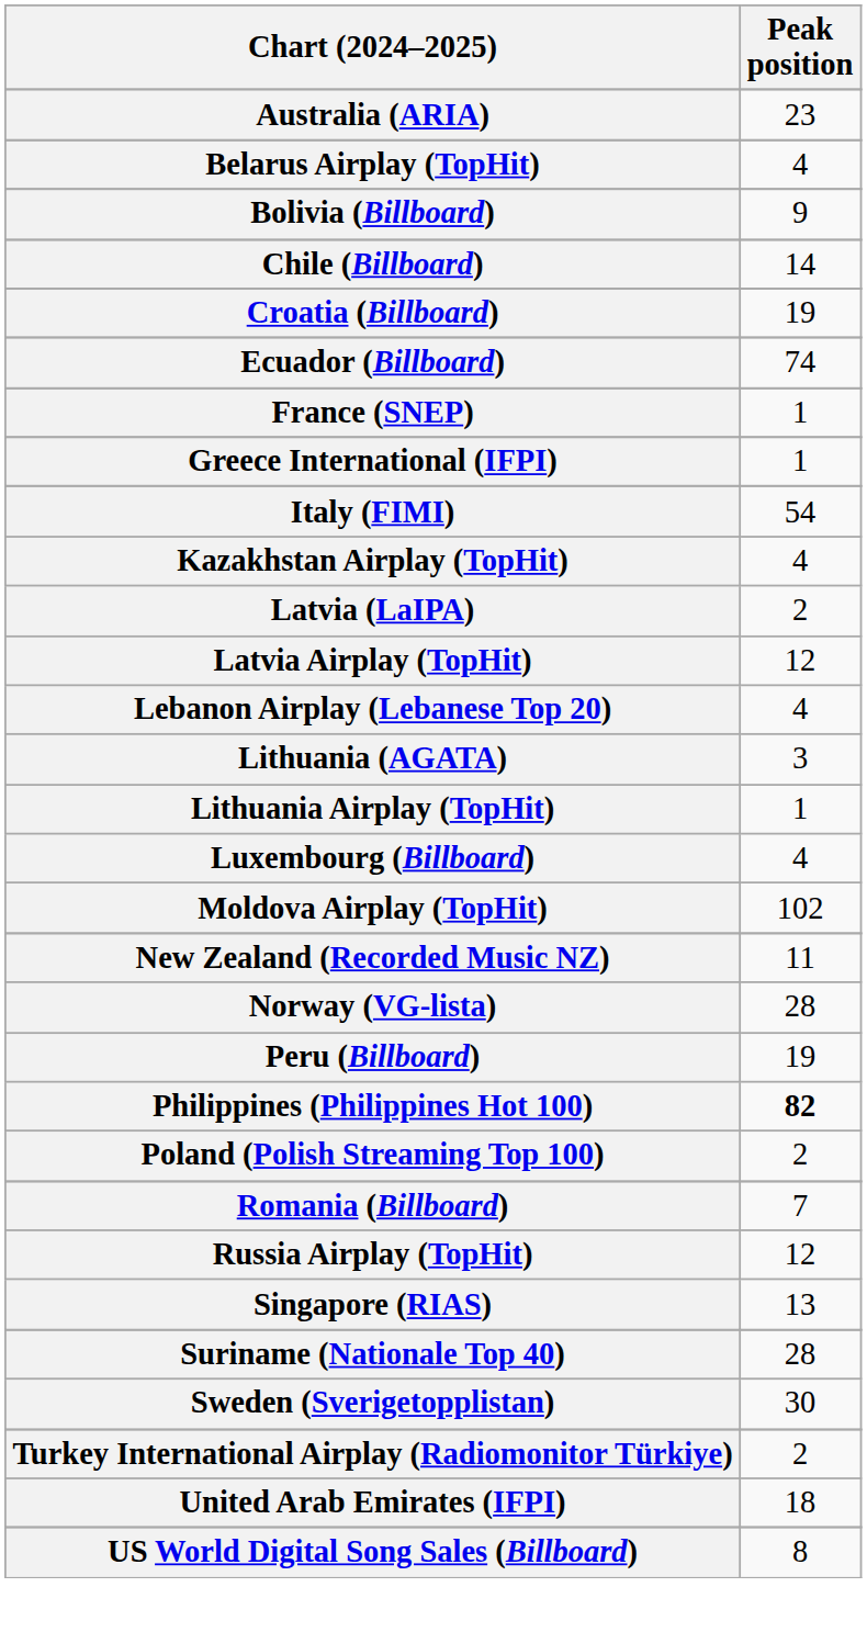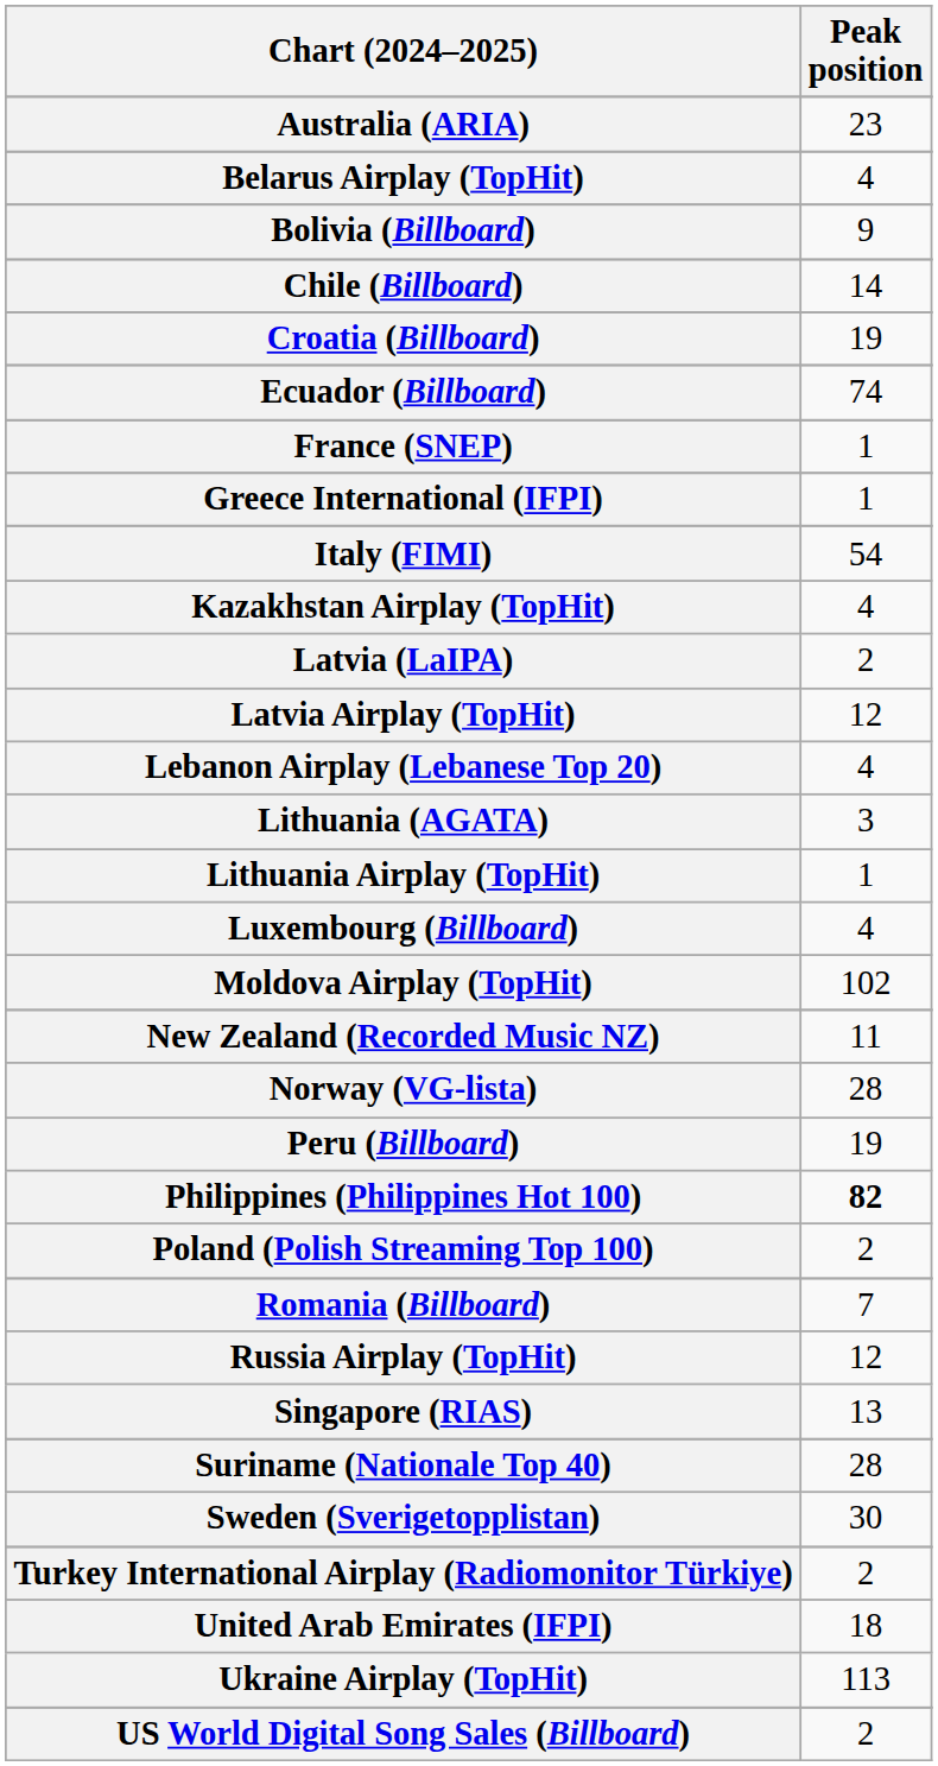 <table class="wikitable sortable plainrowheaders" style="text-align:center">
 <tr>
 <th scope="col">Chart (2024–2025)</th>
 <th scope="col">Peak<br>position</th>
 </tr>
 <tr>
 </tr>
 <tr>
 <th scope="row">Australia (<a href='#'>ARIA</a>)</th>
 <td>23</td>
 </tr>
 <tr>
 </tr>
 <tr>
 <th scope="row">Belarus Airplay (<a href='#'>TopHit</a>)</th>
 <td>4</td>
 </tr>
 <tr>
 </tr>
 <tr>
 </tr>
 <tr>
 <th scope="row">Bolivia (<em><a href='#'>Billboard</a></em>)</th>
 <td>9</td>
 </tr>
 <tr>
 </tr>
 <tr>
 </tr>
 <tr>
 <th scope="row">Chile (<em><a href='#'>Billboard</a></em>)</th>
 <td>14</td>
 </tr>
 <tr>
 </tr>
 <tr>
 <th scope="row"><a href='#'>Croatia</a> (<em><a href='#'>Billboard</a></em>)</th>
 <td>19</td>
 </tr>
 <tr>
 </tr>
 <tr>
 <th scope="row">Ecuador (<em><a href='#'>Billboard</a></em>)</th>
 <td>74</td>
 </tr>
 <tr>
 </tr>
 <tr>
 <th scope="row">France (<a href='#'>SNEP</a>)</th>
 <td>1</td>
 </tr>
 <tr>
 </tr>
 <tr>
 </tr>
 <tr>
 <th scope="row">Greece International (<a href='#'>IFPI</a>)</th>
 <td>1</td>
 </tr>
 <tr>
 </tr>
 <tr>
 </tr>
 <tr>
 <th scope="row">Italy (<a href='#'>FIMI</a>)</th>
 <td>54</td>
 </tr>
 <tr>
 <th scope="row">Kazakhstan Airplay (<a href='#'>TopHit</a>)</th>
 <td>4</td>
 </tr>
 <tr>
 <th scope="row">Latvia (<a href='#'>LaIPA</a>)</th>
 <td>2</td>
 </tr>
 <tr>
 <th scope="row">Latvia Airplay (<a href='#'>TopHit</a>)</th>
 <td>12</td>
 </tr>
 <tr>
 <th scope="row">Lebanon Airplay (<a href='#'>Lebanese Top 20</a>)</th>
 <td>4</td>
 </tr>
 <tr>
 <th scope="row">Lithuania (<a href='#'>AGATA</a>)</th>
 <td>3</td>
 </tr>
 <tr>
 <th scope="row">Lithuania Airplay (<a href='#'>TopHit</a>)</th>
 <td>1</td>
 </tr>
 <tr>
 <th scope="row">Luxembourg (<em><a href='#'>Billboard</a></em>)</th>
 <td>4</td>
 </tr>
 <tr>
 <th scope="row">Moldova Airplay (<a href='#'>TopHit</a>)</th>
 <td>102</td>
 </tr>
 <tr>
 </tr>
 <tr>
 </tr>
 <tr>
 <th scope="row">New Zealand (<a href='#'>Recorded Music NZ</a>)</th>
 <td>11</td>
 </tr>
 <tr>
 <th scope="row">Norway (<a href='#'>VG-lista</a>)</th>
 <td>28</td>
 </tr>
 <tr>
 <th scope="row">Peru (<em><a href='#'>Billboard</a></em>)</th>
 <td>19</td>
 </tr>
 <tr>
 <th scope="row">Philippines (<a href='#'>Philippines Hot 100</a>)</th>
 <td><strong>82</strong></td>
 </tr>
 <tr>
 <th scope="row">Poland (<a href='#'>Polish Streaming Top 100</a>)</th>
 <td>2</td>
 </tr>
 <tr>
 </tr>
 <tr>
 <th scope="row"><a href='#'>Romania</a> (<em><a href='#'>Billboard</a></em>)</th>
 <td>7</td>
 </tr>
 <tr>
 <th scope="row">Russia Airplay (<a href='#'>TopHit</a>)</th>
 <td>12</td>
 </tr>
 <tr>
 <th scope="row">Singapore (<a href='#'>RIAS</a>)</th>
 <td>13</td>
 </tr>
 <tr>
 </tr>
 <tr>
 </tr>
 <tr>
 <th scope="row">Suriname (<a href='#'>Nationale Top 40</a>)</th>
 <td>28</td>
 </tr>
 <tr>
 <th scope="row">Sweden (<a href='#'>Sverigetopplistan</a>)</th>
 <td>30</td>
 </tr>
 <tr>
 </tr>
 <tr>
 <th scope="row">Turkey International Airplay (<a href='#'>Radiomonitor Türkiye</a>)</th>
 <td>2</td>
 </tr>
 <tr>
 <th scope="row">United Arab Emirates (<a href='#'>IFPI</a>)</th>
 <td>18</td>
 </tr>
 <tr>
+<th scope="row">Ukraine Airplay (<a href='#'>TopHit</a>)</th>
+<td>113</td>
+</tr>
+<tr>
 </tr>
 <tr>
 </tr>
 <tr>
 <th scope="row">US <a href='#'>World Digital Song Sales</a> (<em><a href='#'>Billboard</a></em>)</th>
-<td>8</td>
+<td>2</td>
 </tr>
 </table>
